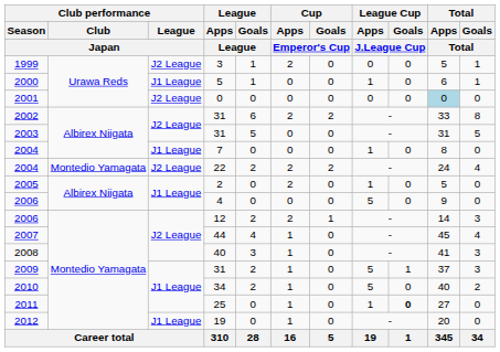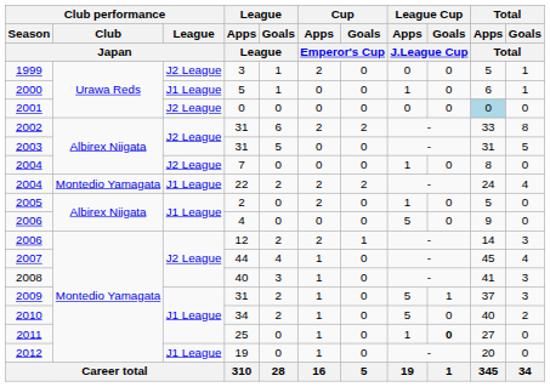 <table class="wikitable" style="text-align:center">
 <tr>
 <th colspan=3>Club performance</th>
 <th colspan=2>League</th>
 <th colspan=2>Cup</th>
 <th colspan=2>League Cup</th>
 <th colspan=2>Total</th>
 </tr>
 <tr>
 <th>Season</th>
 <th>Club</th>
 <th>League</th>
 <th>Apps</th>
 <th>Goals</th>
 <th>Apps</th>
 <th>Goals</th>
 <th>Apps</th>
 <th>Goals</th>
 <th>Apps</th>
 <th>Goals</th>
 </tr>
 <tr>
 <th colspan=3>Japan</th>
 <th colspan=2>League</th>
 <th colspan=2><a href='#'>Emperor's Cup</a></th>
 <th colspan=2><a href='#'>J.League Cup</a></th>
 <th colspan=2>Total</th>
 </tr>
 <tr>
 <td><a href='#'>1999</a></td>
 <td rowspan="3"><a href='#'>Urawa Reds</a></td>
 <td><a href='#'>J2 League</a></td>
 <td>3</td>
 <td>1</td>
 <td>2</td>
 <td>0</td>
 <td>0</td>
 <td>0</td>
 <td>5</td>
 <td>1</td>
 </tr>
 <tr>
 <td><a href='#'>2000</a></td>
 <td><a href='#'>J1 League</a></td>
 <td>5</td>
 <td>1</td>
 <td>0</td>
 <td>0</td>
 <td>1</td>
 <td>0</td>
 <td>6</td>
 <td>1</td>
 </tr>
 <tr>
 <td><a href='#'>2001</a></td>
 <td><a href='#'>J2 League</a></td>
 <td>0</td>
 <td>0</td>
 <td>0</td>
 <td>0</td>
 <td>0</td>
 <td>0</td>
 <td style="background: lightblue;">0</td>
 <td>0</td>
 </tr>
 <tr>
 <td><a href='#'>2002</a></td>
 <td rowspan="3"><a href='#'>Albirex Niigata</a></td>
 <td rowspan="2"><a href='#'>J2 League</a></td>
 <td>31</td>
 <td>6</td>
 <td>2</td>
 <td>2</td>
 <td colspan="2">-</td>
 <td>33</td>
 <td>8</td>
 </tr>
 <tr>
 <td><a href='#'>2003</a></td>
 <td>31</td>
 <td>5</td>
 <td>0</td>
 <td>0</td>
 <td colspan="2">-</td>
 <td>31</td>
 <td>5</td>
 </tr>
 <tr>
 <td><a href='#'>2004</a></td>
-<td><a href='#'>J1 League</a></td>
+<td><a href='#'>J2 League</a></td>
 <td>7</td>
 <td>0</td>
 <td>0</td>
 <td>0</td>
 <td>1</td>
 <td>0</td>
 <td>8</td>
 <td>0</td>
 </tr>
 <tr>
 <td><a href='#'>2004</a></td>
 <td><a href='#'>Montedio Yamagata</a></td>
-<td><a href='#'>J2 League</a></td>
+<td><a href='#'>J1 League</a></td>
 <td>22</td>
 <td>2</td>
 <td>2</td>
 <td>2</td>
 <td colspan="2">-</td>
 <td>24</td>
 <td>4</td>
 </tr>
 <tr>
 <td><a href='#'>2005</a></td>
 <td rowspan="2"><a href='#'>Albirex Niigata</a></td>
 <td rowspan="2"><a href='#'>J1 League</a></td>
 <td>2</td>
 <td>0</td>
 <td>2</td>
 <td>0</td>
 <td>1</td>
 <td>0</td>
 <td>5</td>
 <td>0</td>
 </tr>
 <tr>
 <td><a href='#'>2006</a></td>
 <td>4</td>
 <td>0</td>
 <td>0</td>
 <td>0</td>
 <td>5</td>
 <td>0</td>
 <td>9</td>
 <td>0</td>
 </tr>
 <tr>
 <td><a href='#'>2006</a></td>
 <td rowspan="7"><a href='#'>Montedio Yamagata</a></td>
 <td rowspan="3"><a href='#'>J2 League</a></td>
 <td>12</td>
 <td>2</td>
 <td>2</td>
 <td>1</td>
 <td colspan="2">-</td>
 <td>14</td>
 <td>3</td>
 </tr>
 <tr>
 <td><a href='#'>2007</a></td>
 <td>44</td>
 <td>4</td>
 <td>1</td>
 <td>0</td>
 <td colspan="2">-</td>
 <td>45</td>
 <td>4</td>
 </tr>
 <tr>
 <td>2008</td>
 <td>40</td>
 <td>3</td>
 <td>1</td>
 <td>0</td>
 <td colspan="2">-</td>
 <td>41</td>
 <td>3</td>
 </tr>
 <tr>
 <td><a href='#'>2009</a></td>
 <td rowspan="3"><a href='#'>J1 League</a></td>
 <td>31</td>
 <td>2</td>
 <td>1</td>
 <td>0</td>
 <td>5</td>
 <td>1</td>
 <td>37</td>
 <td>3</td>
 </tr>
 <tr>
 <td><a href='#'>2010</a></td>
 <td>34</td>
 <td>2</td>
 <td>1</td>
 <td>0</td>
 <td>5</td>
 <td>0</td>
 <td>40</td>
 <td>2</td>
 </tr>
 <tr>
 <td><a href='#'>2011</a></td>
 <td>25</td>
 <td>0</td>
 <td>1</td>
 <td>0</td>
 <td>1</td>
 <td><strong>0</strong></td>
 <td>27</td>
 <td>0</td>
 </tr>
 <tr>
 <td><a href='#'>2012</a></td>
 <td><a href='#'>J1 League</a></td>
 <td>19</td>
 <td>0</td>
 <td>1</td>
 <td>0</td>
 <td colspan="2">-</td>
 <td>20</td>
 <td>0</td>
 </tr>
 <tr>
 <th colspan=3>Career total</th>
 <th>310</th>
 <th>28</th>
 <th>16</th>
 <th>5</th>
 <th>19</th>
 <th>1</th>
 <th>345</th>
 <th>34</th>
 </tr>
 </table>
